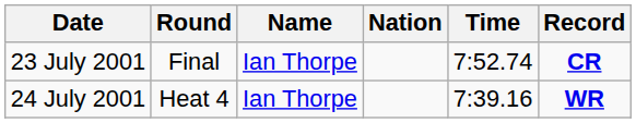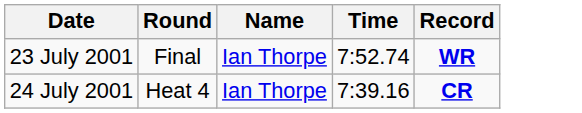 <table class="wikitable" style="text-align:center">
 <tr>
 <th>Date</th>
 <th>Round</th>
 <th>Name</th>
-<th>Nation</th>
 <th>Time</th>
 <th>Record</th>
 </tr>
 <tr>
 <td>23 July 2001</td>
 <td>Final</td>
 <td align="left"><a href='#'>Ian Thorpe</a></td>
-<td align="left"></td>
 <td>7:52.74</td>
-<td><strong><a href='#'>CR</a></strong></td>
+<td><strong><a href='#'>WR</a></strong></td>
 </tr>
 <tr>
 <td>24 July 2001</td>
 <td>Heat 4</td>
 <td align="left"><a href='#'>Ian Thorpe</a></td>
-<td align="left"></td>
 <td>7:39.16</td>
-<td><strong><a href='#'>WR</a></strong></td>
+<td><strong><a href='#'>CR</a></strong></td>
 </tr>
 </table>
